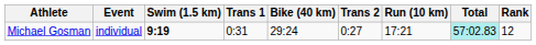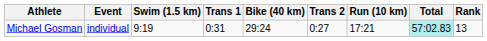 <table class="wikitable">
 <tr>
 <th>Athlete</th>
 <th>Event</th>
 <th>Swim (1.5 km)</th>
 <th>Trans 1</th>
 <th>Bike (40 km)</th>
 <th>Trans 2</th>
 <th>Run (10 km)</th>
 <th>Total</th>
 <th>Rank</th>
 </tr>
 <tr>
 <td><a href='#'>Michael Gosman</a></td>
 <td><a href='#'>individual</a></td>
-<td><strong>9:19</strong></td>
+<td>9:19</td>
 <td>0:31</td>
 <td>29:24</td>
 <td>0:27</td>
 <td>17:21</td>
 <td style="background: paleturquoise;">57:02.83</td>
-<td>12</td>
+<td>13</td>
 </tr>
 </table>
